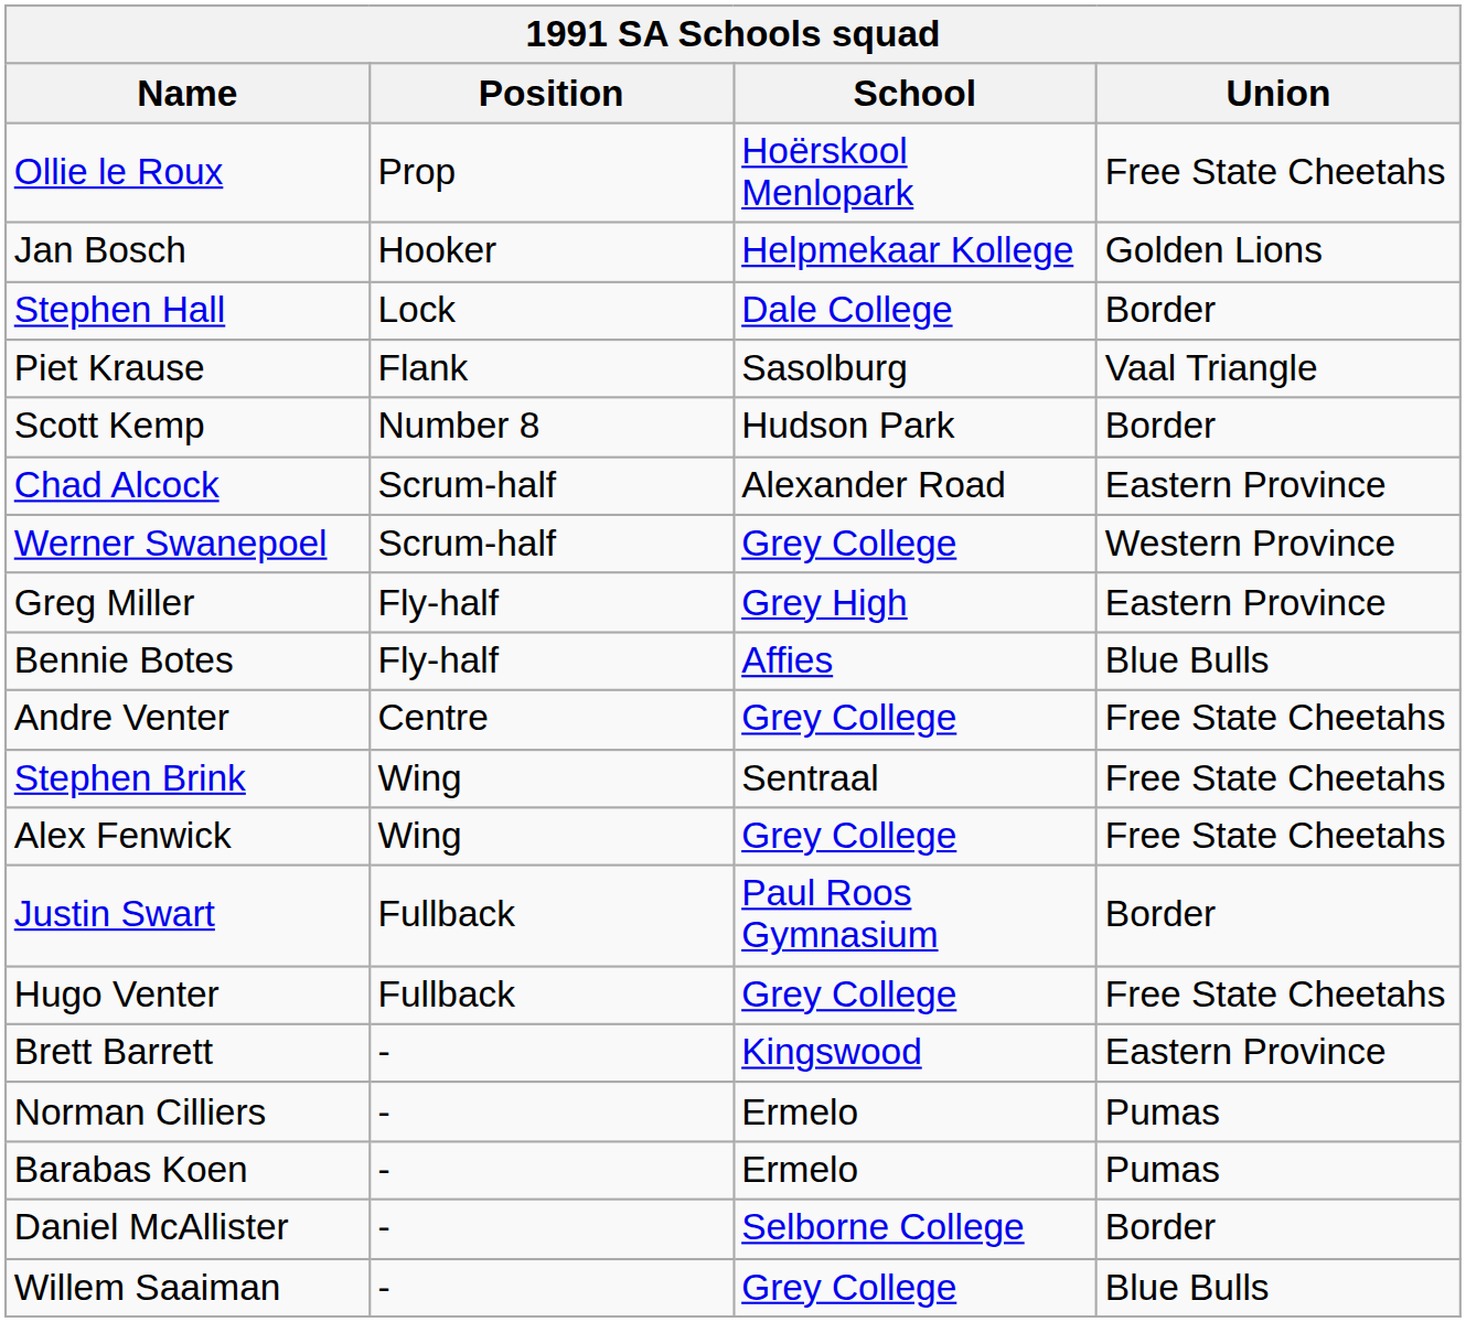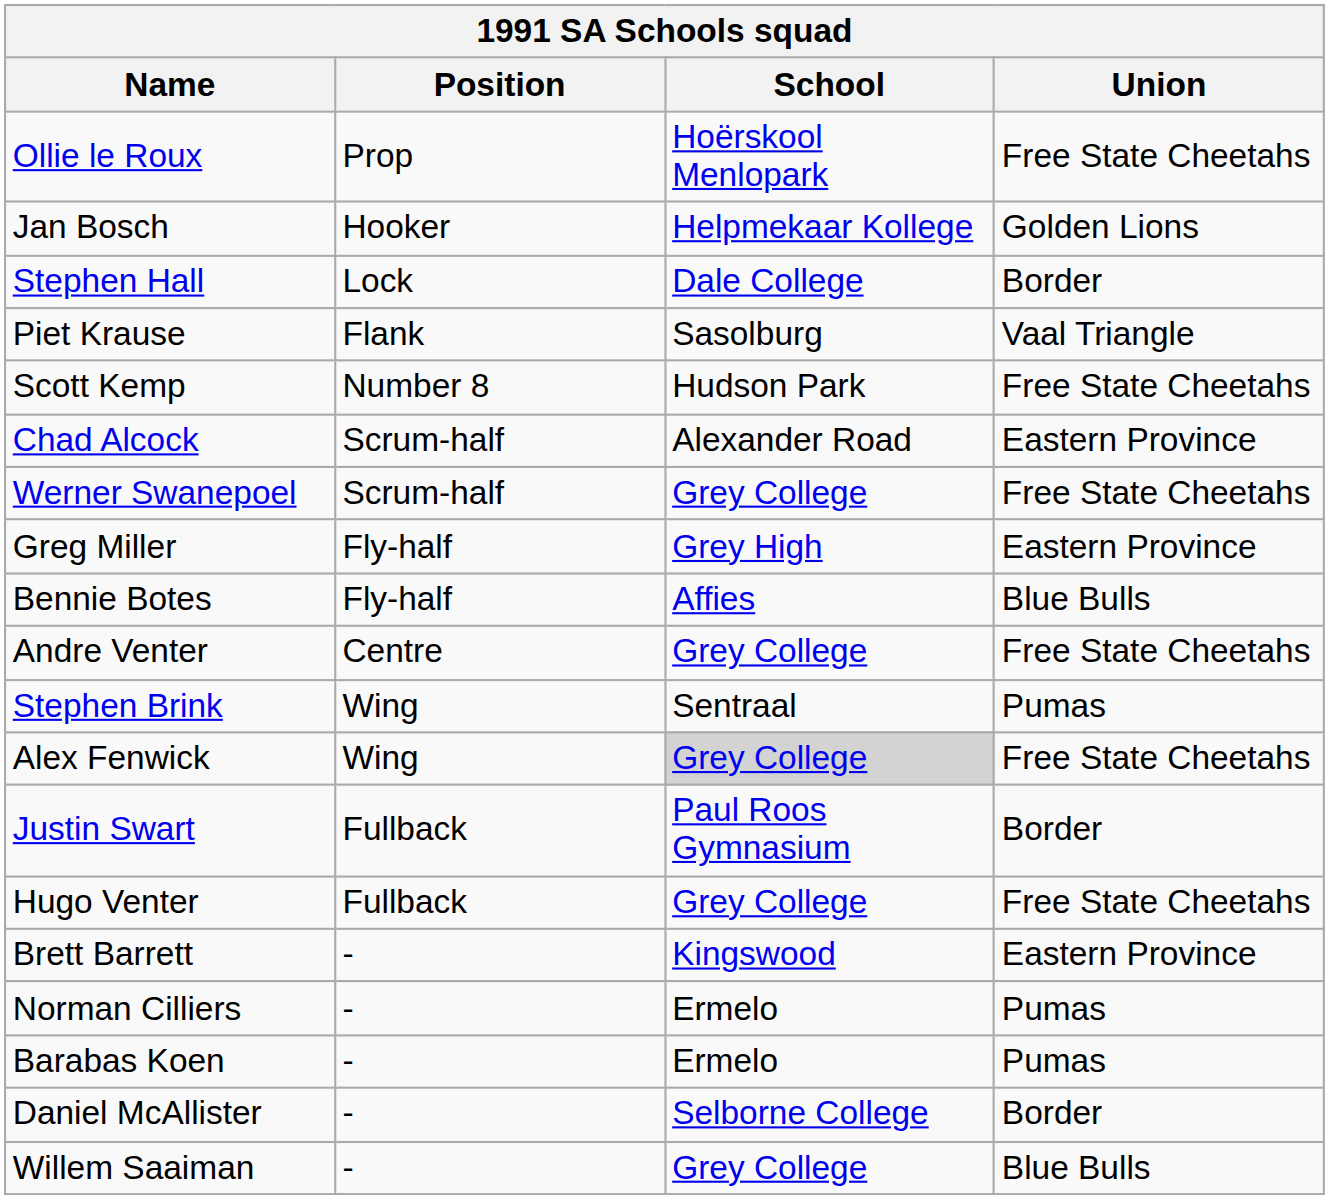 <table class="wikitable" style="text-align:left; width:50%">
 <tr>
 <th colspan="100%">1991 SA Schools squad</th>
 </tr>
 <tr>
 <th style="width:25%;">Name</th>
 <th style="width:25%;">Position</th>
 <th style="width:25%;">School</th>
 <th style="width:25%;">Union</th>
 </tr>
 <tr>
 <td><a href='#'>Ollie le Roux</a></td>
 <td>Prop</td>
 <td><a href='#'>Hoërskool Menlopark</a></td>
 <td>Free State Cheetahs</td>
 </tr>
 <tr>
 <td>Jan Bosch</td>
 <td>Hooker</td>
 <td><a href='#'>Helpmekaar Kollege</a></td>
 <td>Golden Lions</td>
 </tr>
 <tr>
 <td><a href='#'>Stephen Hall</a></td>
 <td>Lock</td>
 <td><a href='#'>Dale College</a></td>
 <td>Border</td>
 </tr>
 <tr>
 <td>Piet Krause</td>
 <td>Flank</td>
 <td>Sasolburg</td>
 <td>Vaal Triangle</td>
 </tr>
 <tr>
 <td>Scott Kemp</td>
 <td>Number 8</td>
 <td>Hudson Park</td>
-<td>Border</td>
+<td>Free State Cheetahs</td>
 </tr>
 <tr>
 <td><a href='#'>Chad Alcock</a></td>
 <td>Scrum-half</td>
 <td>Alexander Road</td>
 <td>Eastern Province</td>
 </tr>
 <tr>
 <td><a href='#'>Werner Swanepoel</a></td>
 <td>Scrum-half</td>
 <td><a href='#'>Grey College</a></td>
-<td>Western Province</td>
+<td>Free State Cheetahs</td>
 </tr>
 <tr>
 <td>Greg Miller</td>
 <td>Fly-half</td>
 <td><a href='#'>Grey High</a></td>
 <td>Eastern Province</td>
 </tr>
 <tr>
 <td>Bennie Botes</td>
 <td>Fly-half</td>
 <td><a href='#'>Affies</a></td>
 <td>Blue Bulls</td>
 </tr>
 <tr>
 <td>Andre Venter</td>
 <td>Centre</td>
 <td><a href='#'>Grey College</a></td>
 <td>Free State Cheetahs</td>
 </tr>
 <tr>
 <td><a href='#'>Stephen Brink</a></td>
 <td>Wing</td>
 <td>Sentraal</td>
-<td>Free State Cheetahs</td>
+<td>Pumas</td>
 </tr>
 <tr>
 <td>Alex Fenwick</td>
 <td>Wing</td>
-<td><a href='#'>Grey College</a></td>
+<td style="background: lightgrey;"><a href='#'>Grey College</a></td>
 <td>Free State Cheetahs</td>
 </tr>
 <tr>
 <td><a href='#'>Justin Swart</a></td>
 <td>Fullback</td>
 <td><a href='#'>Paul Roos Gymnasium</a></td>
 <td>Border</td>
 </tr>
 <tr>
 <td>Hugo Venter</td>
 <td>Fullback</td>
 <td><a href='#'>Grey College</a></td>
 <td>Free State Cheetahs</td>
 </tr>
 <tr>
 <td>Brett Barrett</td>
 <td>-</td>
 <td><a href='#'>Kingswood</a></td>
 <td>Eastern Province</td>
 </tr>
 <tr>
 <td>Norman Cilliers</td>
 <td>-</td>
 <td>Ermelo</td>
 <td>Pumas</td>
 </tr>
 <tr>
 <td>Barabas Koen</td>
 <td>-</td>
 <td>Ermelo</td>
 <td>Pumas</td>
 </tr>
 <tr>
 <td>Daniel McAllister</td>
 <td>-</td>
 <td><a href='#'>Selborne College</a></td>
 <td>Border</td>
 </tr>
 <tr>
 <td>Willem Saaiman</td>
 <td>-</td>
 <td><a href='#'>Grey College</a></td>
 <td>Blue Bulls</td>
 </tr>
 <tr>
 </tr>
 </table>
